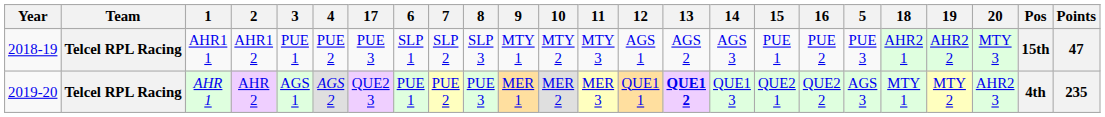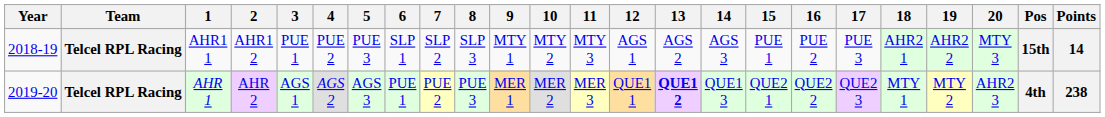 <table class="wikitable" style="text-align:center; font-size:85%">
 <tr>
 <th>Year</th>
 <th>Team</th>
 <th>1</th>
 <th>2</th>
 <th>3</th>
 <th>4</th>
-<th>17</th>
+<th>5</th>
 <th>6</th>
 <th>7</th>
 <th>8</th>
 <th>9</th>
 <th>10</th>
 <th>11</th>
 <th>12</th>
 <th>13</th>
 <th>14</th>
 <th>15</th>
 <th>16</th>
-<th>5</th>
+<th>17</th>
 <th>18</th>
 <th>19</th>
 <th>20</th>
 <th>Pos</th>
 <th>Points</th>
 </tr>
 <tr>
 <td nowrap><a href='#'>2018-19</a></td>
 <th nowrap>Telcel RPL Racing</th>
 <td><a href='#'>AHR1<br>1</a></td>
 <td><a href='#'>AHR1<br>2</a></td>
 <td><a href='#'>PUE<br>1</a></td>
 <td><a href='#'>PUE<br>2</a></td>
 <td><a href='#'>PUE<br>3</a></td>
 <td><a href='#'>SLP<br>1</a></td>
 <td><a href='#'>SLP<br>2</a></td>
 <td><a href='#'>SLP<br>3</a></td>
 <td><a href='#'>MTY<br>1</a></td>
 <td><a href='#'>MTY<br>2</a></td>
 <td><a href='#'>MTY<br>3</a></td>
 <td><a href='#'>AGS<br>1</a></td>
 <td><a href='#'>AGS<br>2</a></td>
 <td><a href='#'>AGS<br>3</a></td>
 <td><a href='#'>PUE<br>1</a></td>
 <td><a href='#'>PUE<br>2</a></td>
 <td><a href='#'>PUE<br>3</a></td>
 <td style="background:#dfffdf"><a href='#'>AHR2<br>1</a><br></td>
 <td style="background:#dfffdf"><a href='#'>AHR2<br>2</a><br></td>
 <td style="background:#dfffdf"><a href='#'>MTY<br>3</a><br></td>
 <th>15th</th>
-<th>47</th>
+<th>14</th>
 </tr>
 <tr>
 <td nowrap><a href='#'>2019-20</a></td>
 <th nowrap>Telcel RPL Racing</th>
 <td style="background:#dfffdf"><em><a href='#'>AHR<br>1</a></em><br></td>
 <td style="background:#efcfff"><a href='#'>AHR<br>2</a><br></td>
 <td style="background:#dfffdf"><a href='#'>AGS<br>1</a><br></td>
 <td style="background:#dfdfdf"><em><a href='#'>AGS<br>2</a></em><br></td>
-<td style="background:#efcfff"><a href='#'>QUE2<br>3</a><br></td>
+<td style="background:#dfffdf"><a href='#'>AGS<br>3</a><br></td>
 <td style="background:#dfffdf"><a href='#'>PUE<br>1</a><br></td>
 <td style="background:#ffffbf"><a href='#'>PUE<br>2</a><br></td>
 <td style="background:#dfffdf"><a href='#'>PUE<br>3</a><br></td>
 <td style="background:#ffdf9f"><a href='#'>MER<br>1</a><br></td>
 <td style="background:#dfdfdf"><a href='#'>MER<br>2</a><br></td>
 <td style="background:#ffffbf"><a href='#'>MER<br>3</a><br></td>
 <td style="background:#ffdf9f"><a href='#'>QUE1<br>1</a><br></td>
 <td style="background:#efcfff"><strong><a href='#'>QUE1<br>2</a><br></strong></td>
 <td style="background:#dfffdf"><a href='#'>QUE1<br>3</a><br></td>
 <td style="background:#dfffdf"><a href='#'>QUE2<br>1</a><br></td>
 <td style="background:#dfffdf"><a href='#'>QUE2<br>2</a><br></td>
-<td style="background:#dfffdf"><a href='#'>AGS<br>3</a><br></td>
+<td style="background:#efcfff"><a href='#'>QUE2<br>3</a><br></td>
 <td style="background:#dfffdf"><a href='#'>MTY<br>1</a><br></td>
 <td style="background:#ffffbf"><a href='#'>MTY<br>2</a><br></td>
 <td style="background:#dfffdf"><a href='#'>AHR2<br>3</a><br></td>
 <th>4th</th>
-<th>235</th>
+<th>238</th>
 </tr>
 </table>
